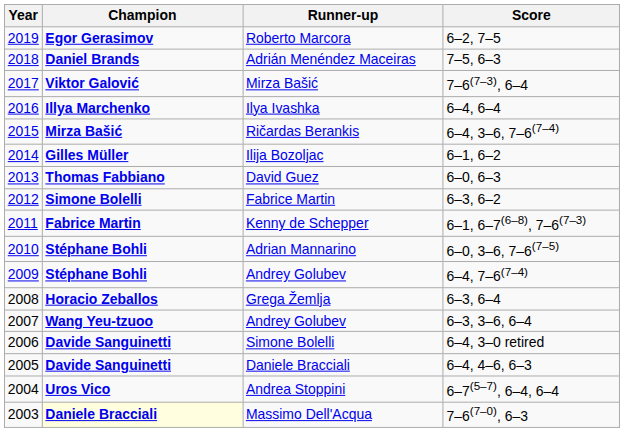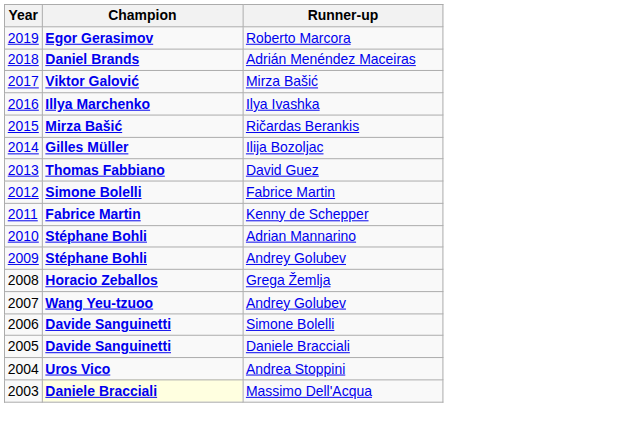 <table class="wikitable" style="font-size:90%">
 <tr>
 <th>Year</th>
 <th width="200">Champion</th>
 <th width="200">Runner-up</th>
-<th width="175">Score</th>
 </tr>
 <tr>
 <td><a href='#'>2019</a></td>
 <td> <strong><a href='#'>Egor Gerasimov</a></strong></td>
 <td> <a href='#'>Roberto Marcora</a></td>
-<td>6–2, 7–5</td>
 </tr>
 <tr>
 <td><a href='#'>2018</a></td>
 <td> <strong><a href='#'>Daniel Brands</a></strong></td>
 <td> <a href='#'>Adrián Menéndez Maceiras</a></td>
-<td>7–5, 6–3</td>
 </tr>
 <tr>
 <td><a href='#'>2017</a></td>
 <td> <strong><a href='#'>Viktor Galović</a></strong></td>
 <td> <a href='#'>Mirza Bašić</a></td>
-<td>7–6<sup>(7–3)</sup>, 6–4</td>
 </tr>
 <tr>
 <td><a href='#'>2016</a></td>
 <td> <strong><a href='#'>Illya Marchenko</a></strong></td>
 <td> <a href='#'>Ilya Ivashka</a></td>
-<td>6–4, 6–4</td>
 </tr>
 <tr>
 <td><a href='#'>2015</a></td>
 <td> <strong><a href='#'>Mirza Bašić</a></strong></td>
 <td> <a href='#'>Ričardas Berankis</a></td>
-<td>6–4, 3–6, 7–6<sup>(7–4)</sup></td>
 </tr>
 <tr>
 <td><a href='#'>2014</a></td>
 <td> <strong><a href='#'>Gilles Müller</a></strong></td>
 <td> <a href='#'>Ilija Bozoljac</a></td>
-<td>6–1, 6–2</td>
 </tr>
 <tr>
 <td><a href='#'>2013</a></td>
 <td> <strong><a href='#'>Thomas Fabbiano</a></strong></td>
 <td> <a href='#'>David Guez</a></td>
-<td>6–0, 6–3</td>
 </tr>
 <tr>
 <td><a href='#'>2012</a></td>
 <td> <strong><a href='#'>Simone Bolelli</a></strong></td>
 <td> <a href='#'>Fabrice Martin</a></td>
-<td>6–3, 6–2</td>
 </tr>
 <tr>
 <td><a href='#'>2011</a></td>
 <td> <strong><a href='#'>Fabrice Martin</a></strong></td>
 <td> <a href='#'>Kenny de Schepper</a></td>
-<td>6–1, 6–7<sup>(6–8)</sup>, 7–6<sup>(7–3)</sup></td>
 </tr>
 <tr>
 <td><a href='#'>2010</a></td>
 <td> <strong><a href='#'>Stéphane Bohli</a></strong></td>
 <td> <a href='#'>Adrian Mannarino</a></td>
-<td>6–0, 3–6, 7–6<sup>(7–5)</sup></td>
 </tr>
 <tr>
 <td><a href='#'>2009</a></td>
 <td> <strong><a href='#'>Stéphane Bohli</a></strong></td>
 <td> <a href='#'>Andrey Golubev</a></td>
-<td>6–4, 7–6<sup>(7–4)</sup></td>
 </tr>
 <tr>
 <td>2008</td>
 <td> <strong><a href='#'>Horacio Zeballos</a></strong></td>
 <td> <a href='#'>Grega Žemlja</a></td>
-<td>6–3, 6–4</td>
 </tr>
 <tr>
 <td>2007</td>
 <td> <strong><a href='#'>Wang Yeu-tzuoo</a></strong></td>
 <td> <a href='#'>Andrey Golubev</a></td>
-<td>6–3, 3–6, 6–4</td>
 </tr>
 <tr>
 <td>2006</td>
 <td> <strong><a href='#'>Davide Sanguinetti</a></strong></td>
 <td> <a href='#'>Simone Bolelli</a></td>
-<td>6–4, 3–0 retired</td>
 </tr>
 <tr>
 <td>2005</td>
 <td> <strong><a href='#'>Davide Sanguinetti</a></strong></td>
 <td> <a href='#'>Daniele Bracciali</a></td>
-<td>6–4, 4–6, 6–3</td>
 </tr>
 <tr>
 <td>2004</td>
 <td> <strong><a href='#'>Uros Vico</a></strong></td>
 <td> <a href='#'>Andrea Stoppini</a></td>
-<td>6–7<sup>(5–7)</sup>, 6–4, 6–4</td>
 </tr>
 <tr>
 <td>2003</td>
 <td style="background: lightyellow;"> <strong><a href='#'>Daniele Bracciali</a></strong></td>
 <td> <a href='#'>Massimo Dell'Acqua</a></td>
-<td>7–6<sup>(7–0)</sup>, 6–3</td>
 </tr>
 </table>
